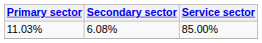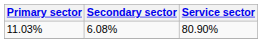 <table class="wikitable" border="1">
 <tr>
 <th><a href='#'>Primary sector</a></th>
 <th><a href='#'>Secondary sector</a></th>
 <th><a href='#'>Service sector</a></th>
 </tr>
 <tr>
 <td>11.03%</td>
 <td>6.08%</td>
-<td>85.00%</td>
+<td>80.90%</td>
 </tr>
 <tr>
 </tr>
 </table>
